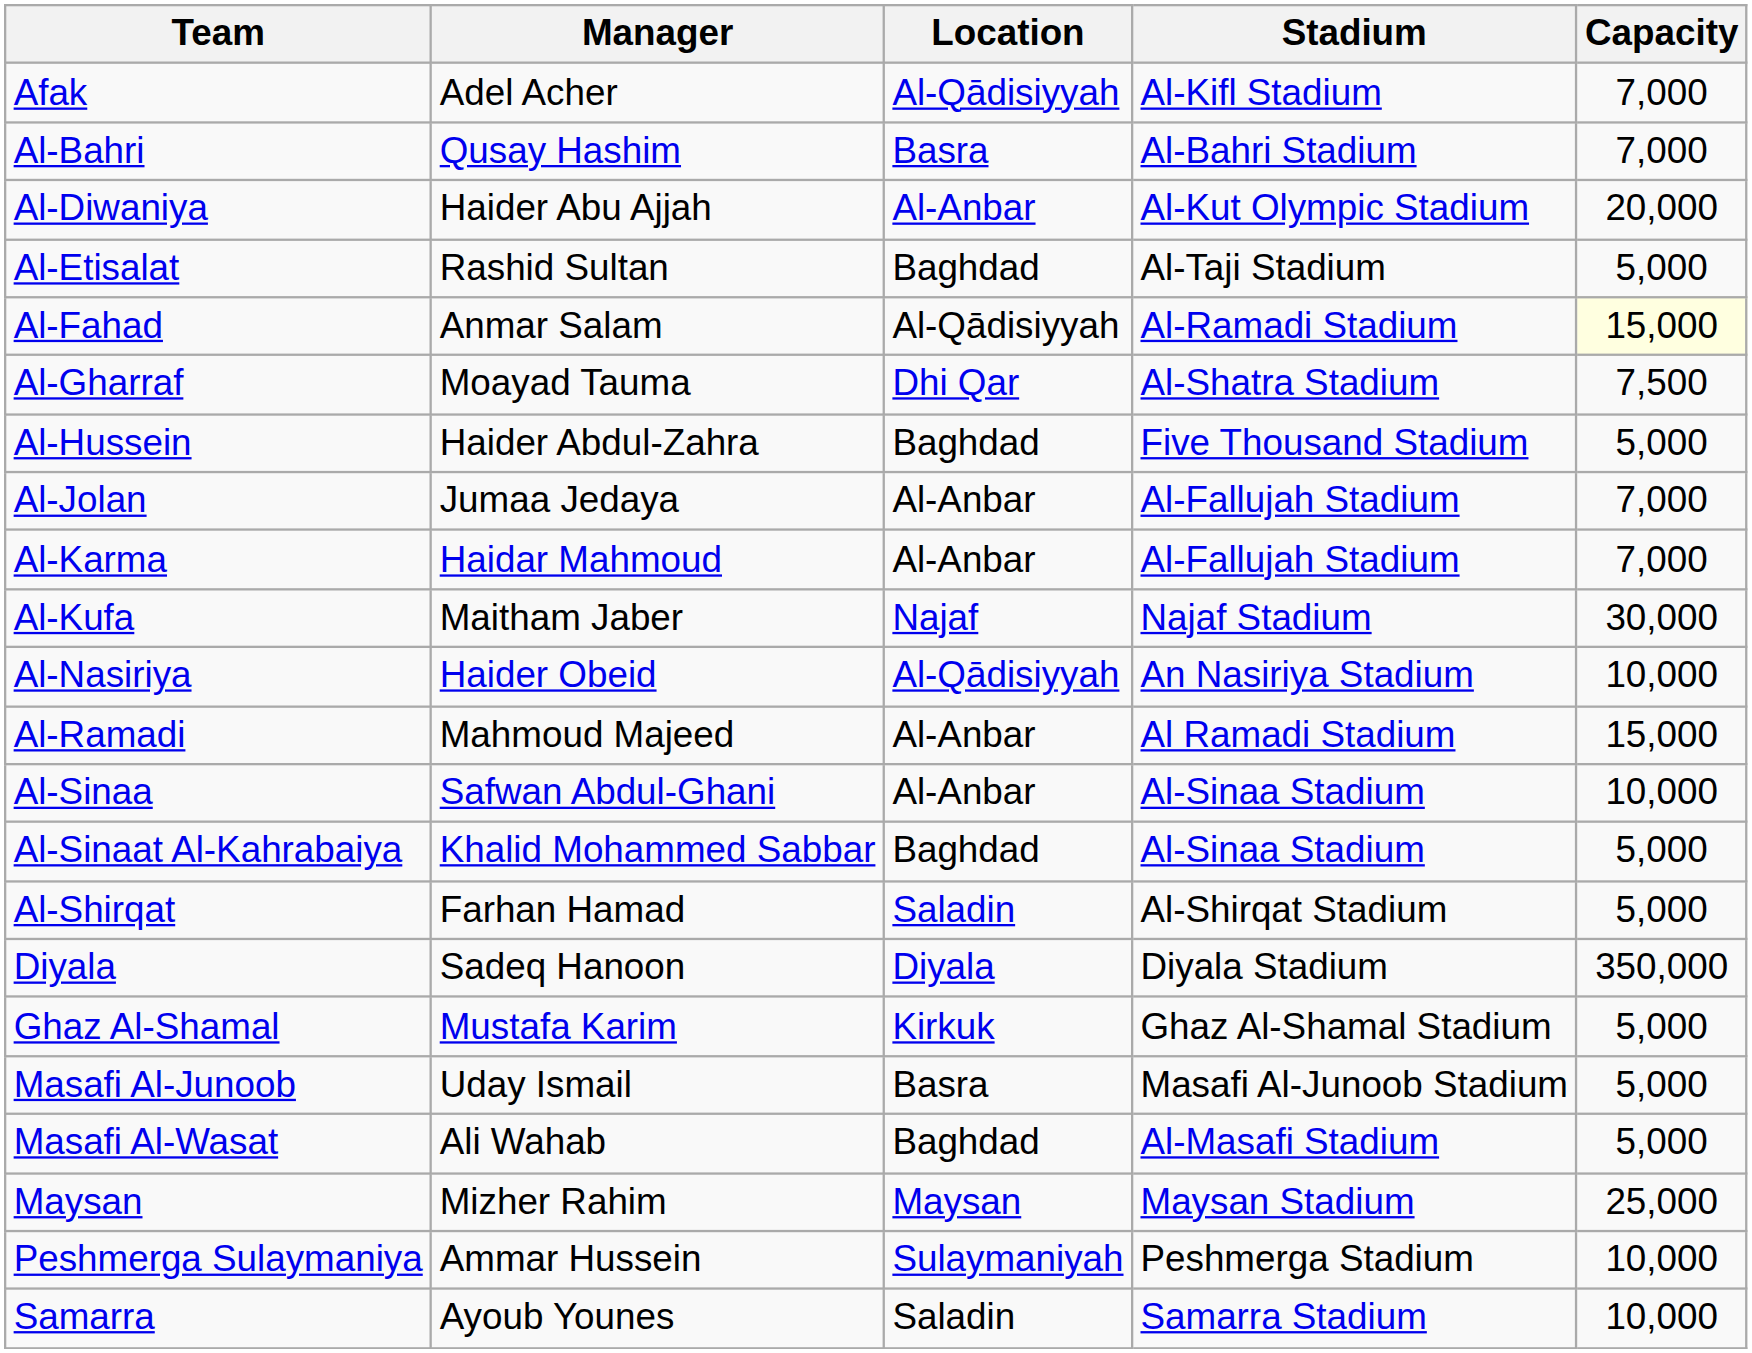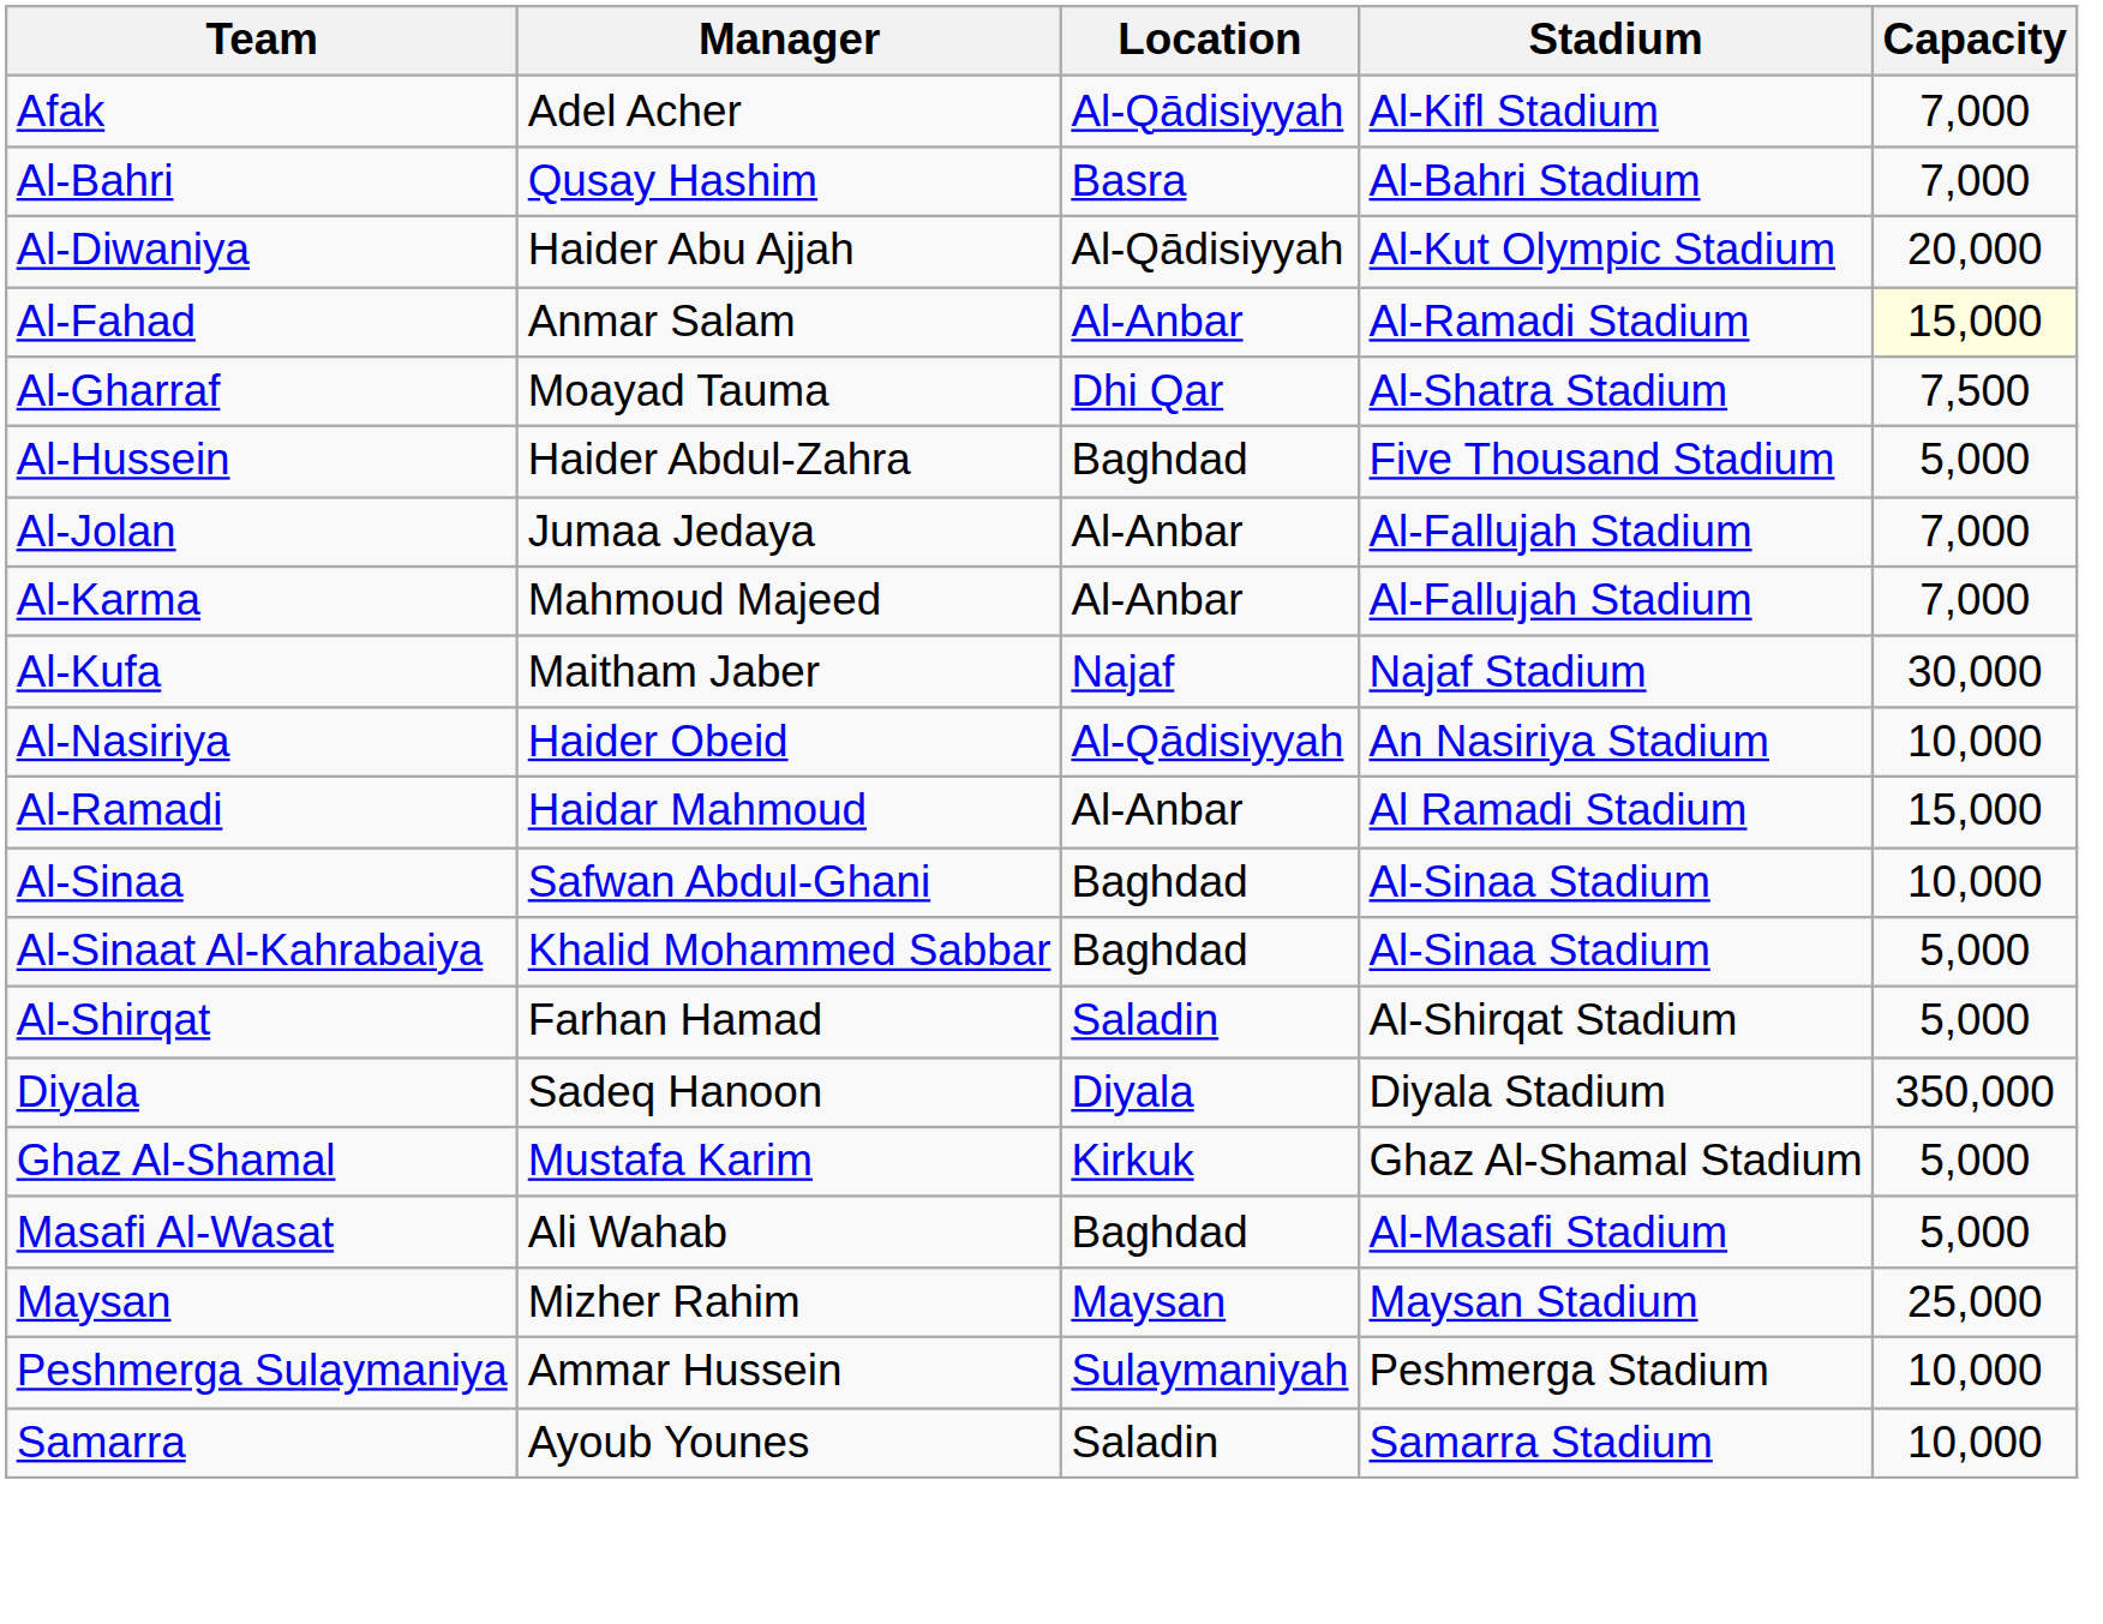 <table class="wikitable sortable" style="text-align: left;">
 <tr>
 <th>Team</th>
 <th>Manager</th>
 <th>Location</th>
 <th>Stadium</th>
 <th>Capacity</th>
 </tr>
 <tr>
 <td><a href='#'>Afak</a></td>
 <td> Adel Acher</td>
 <td><a href='#'>Al-Qādisiyyah</a> </td>
 <td><a href='#'>Al-Kifl Stadium</a></td>
 <td style="text-align:center">7,000</td>
 </tr>
 <tr>
 <td><a href='#'>Al-Bahri</a></td>
 <td> <a href='#'>Qusay Hashim</a></td>
 <td><a href='#'>Basra</a> </td>
 <td><a href='#'>Al-Bahri Stadium</a></td>
 <td style="text-align:center">7,000</td>
 </tr>
 <tr>
 <td><a href='#'>Al-Diwaniya</a></td>
 <td> Haider Abu Ajjah</td>
-<td><a href='#'>Al-Anbar</a> </td>
+<td>Al-Qādisiyyah </td>
 <td><a href='#'>Al-Kut Olympic Stadium</a></td>
 <td style="text-align:center">20,000</td>
 </tr>
 <tr>
-<td><a href='#'>Al-Etisalat</a></td>
-<td> Rashid Sultan</td>
-<td>Baghdad </td>
-<td>Al-Taji Stadium</td>
-<td style="text-align:center">5,000</td>
-</tr>
-<tr>
 <td><a href='#'>Al-Fahad</a></td>
 <td> Anmar Salam</td>
-<td>Al-Qādisiyyah </td>
+<td><a href='#'>Al-Anbar</a> </td>
 <td><a href='#'>Al-Ramadi Stadium</a></td>
 <td style="background: lightyellow; text-align:center">15,000</td>
 </tr>
 <tr>
 <td><a href='#'>Al-Gharraf</a></td>
 <td> Moayad Tauma</td>
 <td><a href='#'>Dhi Qar</a> </td>
 <td><a href='#'>Al-Shatra Stadium</a></td>
 <td style="text-align:center">7,500</td>
 </tr>
 <tr>
 <td><a href='#'>Al-Hussein</a></td>
 <td> Haider Abdul-Zahra</td>
 <td>Baghdad </td>
 <td><a href='#'>Five Thousand Stadium</a></td>
 <td style="text-align:center">5,000</td>
 </tr>
 <tr>
 <td><a href='#'>Al-Jolan</a></td>
 <td> Jumaa Jedaya</td>
 <td>Al-Anbar </td>
 <td><a href='#'>Al-Fallujah Stadium</a></td>
 <td style="text-align:center">7,000</td>
 </tr>
 <tr>
 <td><a href='#'>Al-Karma</a></td>
-<td> <a href='#'>Haidar Mahmoud</a></td>
+<td> Mahmoud Majeed</td>
 <td>Al-Anbar </td>
 <td><a href='#'>Al-Fallujah Stadium</a></td>
 <td style="text-align:center">7,000</td>
 </tr>
 <tr>
 <td><a href='#'>Al-Kufa</a></td>
 <td> Maitham Jaber</td>
 <td><a href='#'>Najaf</a></td>
 <td><a href='#'>Najaf Stadium</a></td>
 <td style="text-align:center">30,000</td>
 </tr>
 <tr>
 <td><a href='#'>Al-Nasiriya</a></td>
 <td> <a href='#'>Haider Obeid</a></td>
 <td><a href='#'>Al-Qādisiyyah</a> </td>
 <td><a href='#'>An Nasiriya Stadium</a></td>
 <td style="text-align:center">10,000</td>
 </tr>
 <tr>
 <td><a href='#'>Al-Ramadi</a></td>
-<td> Mahmoud Majeed</td>
+<td> <a href='#'>Haidar Mahmoud</a></td>
 <td>Al-Anbar </td>
 <td><a href='#'>Al Ramadi Stadium</a></td>
 <td style="text-align:center">15,000</td>
 </tr>
 <tr>
 <td><a href='#'>Al-Sinaa</a></td>
 <td> <a href='#'>Safwan Abdul-Ghani</a></td>
-<td>Al-Anbar </td>
+<td>Baghdad </td>
 <td><a href='#'>Al-Sinaa Stadium</a></td>
 <td style="text-align:center">10,000</td>
 </tr>
 <tr>
 <td><a href='#'>Al-Sinaat Al-Kahrabaiya</a></td>
 <td> <a href='#'>Khalid Mohammed Sabbar</a></td>
 <td>Baghdad </td>
 <td><a href='#'>Al-Sinaa Stadium</a></td>
 <td style="text-align:center">5,000</td>
 </tr>
 <tr>
 <td><a href='#'>Al-Shirqat</a></td>
 <td> Farhan Hamad</td>
 <td><a href='#'>Saladin</a> </td>
 <td>Al-Shirqat Stadium</td>
 <td style="text-align:center">5,000</td>
 </tr>
 <tr>
 <td><a href='#'>Diyala</a></td>
 <td> Sadeq Hanoon</td>
 <td><a href='#'>Diyala</a> </td>
 <td>Diyala Stadium</td>
 <td style="text-align:center">350,000</td>
 </tr>
 <tr>
 <td><a href='#'>Ghaz Al-Shamal</a></td>
 <td> <a href='#'>Mustafa Karim</a></td>
 <td><a href='#'>Kirkuk</a></td>
 <td>Ghaz Al-Shamal Stadium</td>
 <td style="text-align:center">5,000</td>
 </tr>
 <tr>
-<td><a href='#'>Masafi Al-Junoob</a></td>
-<td> Uday Ismail</td>
-<td>Basra </td>
-<td>Masafi Al-Junoob Stadium</td>
-<td style="text-align:center">5,000</td>
-</tr>
-<tr>
 <td><a href='#'>Masafi Al-Wasat</a></td>
 <td> Ali Wahab</td>
 <td>Baghdad </td>
 <td><a href='#'>Al-Masafi Stadium</a></td>
 <td style="text-align:center">5,000</td>
 </tr>
 <tr>
 <td><a href='#'>Maysan</a></td>
 <td> Mizher Rahim</td>
 <td><a href='#'>Maysan</a></td>
 <td><a href='#'>Maysan Stadium</a></td>
 <td style="text-align:center">25,000</td>
 </tr>
 <tr>
 <td><a href='#'>Peshmerga Sulaymaniya</a></td>
 <td> Ammar Hussein</td>
 <td><a href='#'>Sulaymaniyah</a></td>
 <td>Peshmerga Stadium</td>
 <td style="text-align:center">10,000</td>
 </tr>
 <tr>
 <td><a href='#'>Samarra</a></td>
 <td> Ayoub Younes</td>
 <td>Saladin </td>
 <td><a href='#'>Samarra Stadium</a></td>
 <td style="text-align:center">10,000</td>
 </tr>
 </table>
